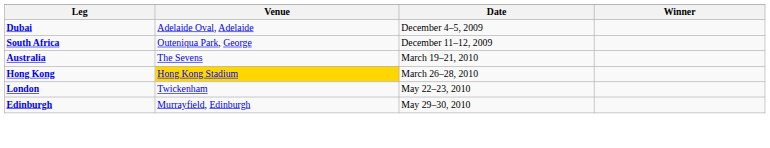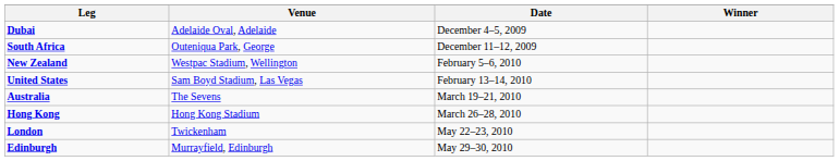 <table class="wikitable sortable" style="text-align:left">
 <tr bgcolor="#efefef">
 </tr>
 <tr bgcolor="#efefef">
 <th width=6%>Leg</th>
 <th width=10%>Venue</th>
 <th width=8%>Date</th>
 <th width=7%>Winner</th>
 </tr>
 <tr>
 <td><strong><a href='#'>Dubai</a></strong></td>
 <td><a href='#'>Adelaide Oval</a>, <a href='#'>Adelaide</a></td>
 <td>December 4–5, 2009</td>
 <td align=left></td>
 </tr>
 <tr>
 <td><strong><a href='#'>South Africa</a></strong></td>
 <td><a href='#'>Outeniqua Park</a>, <a href='#'>George</a></td>
 <td>December 11–12, 2009</td>
 <td align=left></td>
 </tr>
 <tr>
+<td><strong><a href='#'>New Zealand</a></strong></td>
+<td><a href='#'>Westpac Stadium</a>, <a href='#'>Wellington</a></td>
+<td>February 5–6, 2010</td>
+<td align=left></td>
+</tr>
+<tr>
+<td><strong><a href='#'>United States</a></strong></td>
+<td><a href='#'>Sam Boyd Stadium</a>, <a href='#'>Las Vegas</a></td>
+<td>February 13–14, 2010</td>
+<td align=left></td>
+</tr>
+<tr>
 <td><strong><a href='#'>Australia</a></strong></td>
 <td><a href='#'>The Sevens</a></td>
 <td>March 19–21, 2010</td>
 <td align=left></td>
 </tr>
 <tr>
 <td><strong><a href='#'>Hong Kong</a></strong></td>
-<td style="background: gold;"><a href='#'>Hong Kong Stadium</a></td>
+<td><a href='#'>Hong Kong Stadium</a></td>
 <td>March 26–28, 2010</td>
 <td align=left></td>
 </tr>
 <tr>
 <td><strong><a href='#'>London</a></strong></td>
 <td><a href='#'>Twickenham</a></td>
 <td>May 22–23, 2010</td>
 <td></td>
 </tr>
 <tr>
 <td><strong><a href='#'>Edinburgh</a></strong></td>
 <td><a href='#'>Murrayfield</a>, <a href='#'>Edinburgh</a></td>
 <td>May 29–30, 2010</td>
 <td></td>
 </tr>
 </table>
